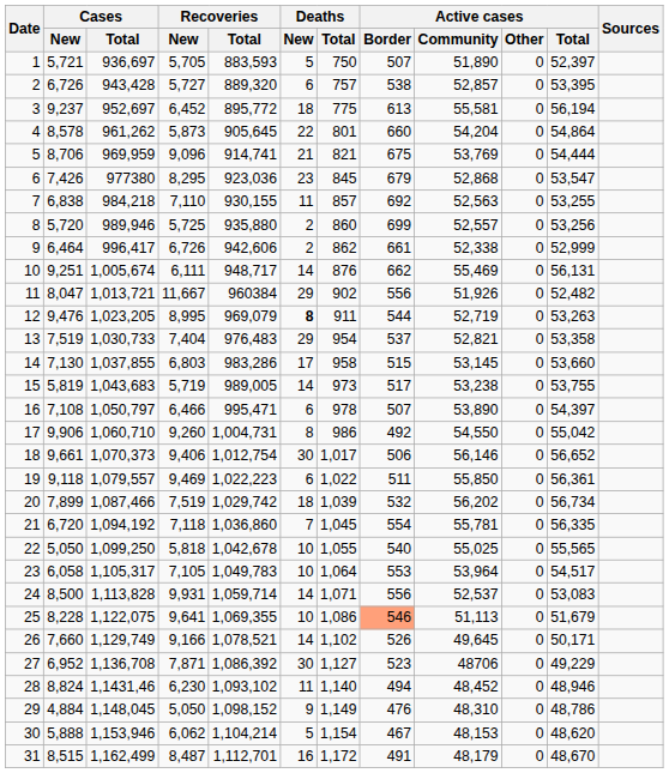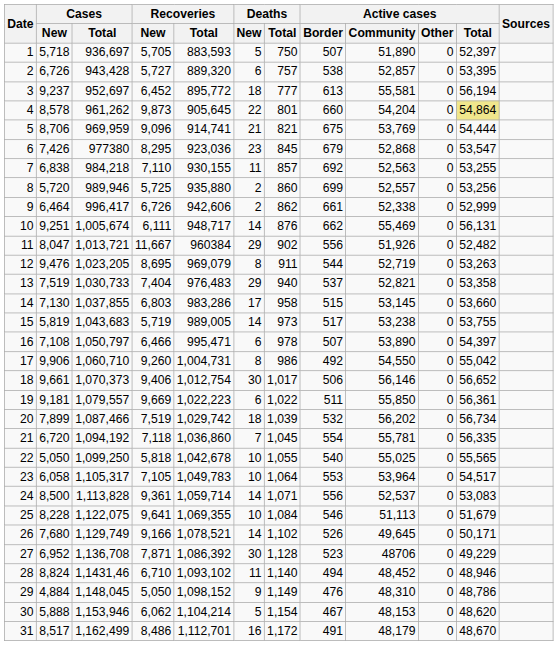 <table class="wikitable sortable mw-collapsible mw-collapsed sticky-header-multi sort-under" style="text-align:right;">
 <tr>
 <th rowspan=2>Date</th>
 <th colspan=2>Cases</th>
 <th colspan=2>Recoveries</th>
 <th colspan=2>Deaths</th>
 <th colspan=4>Active cases</th>
 <th rowspan=2 class="unsortable">Sources</th>
 </tr>
 <tr>
 <th>New</th>
 <th>Total</th>
 <th>New</th>
 <th>Total</th>
 <th>New</th>
 <th>Total</th>
 <th>Border</th>
 <th>Community</th>
 <th>Other</th>
 <th>Total</th>
 </tr>
 <tr>
 <td>1</td>
-<td>5,721</td>
+<td>5,718</td>
 <td>936,697</td>
 <td>5,705</td>
 <td>883,593</td>
 <td>5</td>
 <td>750</td>
 <td>507</td>
 <td>51,890</td>
 <td>0</td>
 <td>52,397</td>
 <td></td>
 </tr>
 <tr>
 <td>2</td>
 <td>6,726</td>
 <td>943,428</td>
 <td>5,727</td>
 <td>889,320</td>
 <td>6</td>
 <td>757</td>
 <td>538</td>
 <td>52,857</td>
 <td>0</td>
 <td>53,395</td>
 <td></td>
 </tr>
 <tr>
 <td>3</td>
 <td>9,237</td>
 <td>952,697</td>
 <td>6,452</td>
 <td>895,772</td>
 <td>18</td>
-<td>775</td>
+<td>777</td>
 <td>613</td>
 <td>55,581</td>
 <td>0</td>
 <td>56,194</td>
 <td></td>
 </tr>
 <tr>
 <td>4</td>
 <td>8,578</td>
 <td>961,262</td>
-<td>5,873</td>
+<td>9,873</td>
 <td>905,645</td>
 <td>22</td>
 <td>801</td>
 <td>660</td>
 <td>54,204</td>
 <td>0</td>
-<td>54,864</td>
+<td style="background: khaki;">54,864</td>
 <td></td>
 </tr>
 <tr>
 <td>5</td>
 <td>8,706</td>
 <td>969,959</td>
 <td>9,096</td>
 <td>914,741</td>
 <td>21</td>
 <td>821</td>
 <td>675</td>
 <td>53,769</td>
 <td>0</td>
 <td>54,444</td>
 <td></td>
 </tr>
 <tr>
 <td>6</td>
 <td>7,426</td>
 <td>977380</td>
 <td>8,295</td>
 <td>923,036</td>
 <td>23</td>
 <td>845</td>
 <td>679</td>
 <td>52,868</td>
 <td>0</td>
 <td>53,547</td>
 <td></td>
 </tr>
 <tr>
 <td>7</td>
 <td>6,838</td>
 <td>984,218</td>
 <td>7,110</td>
 <td>930,155</td>
 <td>11</td>
 <td>857</td>
 <td>692</td>
 <td>52,563</td>
 <td>0</td>
 <td>53,255</td>
 <td></td>
 </tr>
 <tr>
 <td>8</td>
 <td>5,720</td>
 <td>989,946</td>
 <td>5,725</td>
 <td>935,880</td>
 <td>2</td>
 <td>860</td>
 <td>699</td>
 <td>52,557</td>
 <td>0</td>
 <td>53,256</td>
 <td></td>
 </tr>
 <tr>
 <td>9</td>
 <td>6,464</td>
 <td>996,417</td>
 <td>6,726</td>
 <td>942,606</td>
 <td>2</td>
 <td>862</td>
 <td>661</td>
 <td>52,338</td>
 <td>0</td>
 <td>52,999</td>
 <td></td>
 </tr>
 <tr>
 <td>10</td>
 <td>9,251</td>
 <td>1,005,674</td>
 <td>6,111</td>
 <td>948,717</td>
 <td>14</td>
 <td>876</td>
 <td>662</td>
 <td>55,469</td>
 <td>0</td>
 <td>56,131</td>
 <td></td>
 </tr>
 <tr>
 <td>11</td>
 <td>8,047</td>
 <td>1,013,721</td>
 <td>11,667</td>
 <td>960384</td>
 <td>29</td>
 <td>902</td>
 <td>556</td>
 <td>51,926</td>
 <td>0</td>
 <td>52,482</td>
 <td></td>
 </tr>
 <tr>
 <td>12</td>
 <td>9,476</td>
 <td>1,023,205</td>
-<td>8,995</td>
+<td>8,695</td>
 <td>969,079</td>
-<td><strong>8</strong></td>
+<td>8</td>
 <td>911</td>
 <td>544</td>
 <td>52,719</td>
 <td>0</td>
 <td>53,263</td>
 <td></td>
 </tr>
 <tr>
 <td>13</td>
 <td>7,519</td>
 <td>1,030,733</td>
 <td>7,404</td>
 <td>976,483</td>
 <td>29</td>
-<td>954</td>
+<td>940</td>
 <td>537</td>
 <td>52,821</td>
 <td>0</td>
 <td>53,358</td>
 <td></td>
 </tr>
 <tr>
 <td>14</td>
 <td>7,130</td>
 <td>1,037,855</td>
 <td>6,803</td>
 <td>983,286</td>
 <td>17</td>
 <td>958</td>
 <td>515</td>
 <td>53,145</td>
 <td>0</td>
 <td>53,660</td>
 <td></td>
 </tr>
 <tr>
 <td>15</td>
 <td>5,819</td>
 <td>1,043,683</td>
 <td>5,719</td>
 <td>989,005</td>
 <td>14</td>
 <td>973</td>
 <td>517</td>
 <td>53,238</td>
 <td>0</td>
 <td>53,755</td>
 <td></td>
 </tr>
 <tr>
 <td>16</td>
 <td>7,108</td>
 <td>1,050,797</td>
 <td>6,466</td>
 <td>995,471</td>
 <td>6</td>
 <td>978</td>
 <td>507</td>
 <td>53,890</td>
 <td>0</td>
 <td>54,397</td>
 <td></td>
 </tr>
 <tr>
 <td>17</td>
 <td>9,906</td>
 <td>1,060,710</td>
 <td>9,260</td>
 <td>1,004,731</td>
 <td>8</td>
 <td>986</td>
 <td>492</td>
 <td>54,550</td>
 <td>0</td>
 <td>55,042</td>
 <td></td>
 </tr>
 <tr>
 <td>18</td>
 <td>9,661</td>
 <td>1,070,373</td>
 <td>9,406</td>
 <td>1,012,754</td>
 <td>30</td>
 <td>1,017</td>
 <td>506</td>
 <td>56,146</td>
 <td>0</td>
 <td>56,652</td>
 <td></td>
 </tr>
 <tr>
 <td>19</td>
-<td>9,118</td>
+<td>9,181</td>
 <td>1,079,557</td>
-<td>9,469</td>
+<td>9,669</td>
 <td>1,022,223</td>
 <td>6</td>
 <td>1,022</td>
 <td>511</td>
 <td>55,850</td>
 <td>0</td>
 <td>56,361</td>
 <td></td>
 </tr>
 <tr>
 <td>20</td>
 <td>7,899</td>
 <td>1,087,466</td>
 <td>7,519</td>
 <td>1,029,742</td>
 <td>18</td>
 <td>1,039</td>
 <td>532</td>
 <td>56,202</td>
 <td>0</td>
 <td>56,734</td>
 <td></td>
 </tr>
 <tr>
 <td>21</td>
 <td>6,720</td>
 <td>1,094,192</td>
 <td>7,118</td>
 <td>1,036,860</td>
 <td>7</td>
 <td>1,045</td>
 <td>554</td>
 <td>55,781</td>
 <td>0</td>
 <td>56,335</td>
 <td></td>
 </tr>
 <tr>
 <td>22</td>
 <td>5,050</td>
 <td>1,099,250</td>
 <td>5,818</td>
 <td>1,042,678</td>
 <td>10</td>
 <td>1,055</td>
 <td>540</td>
 <td>55,025</td>
 <td>0</td>
 <td>55,565</td>
 <td></td>
 </tr>
 <tr>
 <td>23</td>
 <td>6,058</td>
 <td>1,105,317</td>
 <td>7,105</td>
 <td>1,049,783</td>
 <td>10</td>
 <td>1,064</td>
 <td>553</td>
 <td>53,964</td>
 <td>0</td>
 <td>54,517</td>
 <td></td>
 </tr>
 <tr>
 <td>24</td>
 <td>8,500</td>
 <td>1,113,828</td>
-<td>9,931</td>
+<td>9,361</td>
 <td>1,059,714</td>
 <td>14</td>
 <td>1,071</td>
 <td>556</td>
 <td>52,537</td>
 <td>0</td>
 <td>53,083</td>
 <td></td>
 </tr>
 <tr>
 <td>25</td>
 <td>8,228</td>
 <td>1,122,075</td>
 <td>9,641</td>
 <td>1,069,355</td>
 <td>10</td>
-<td>1,086</td>
-<td style="background: lightsalmon;">546</td>
+<td>1,084</td>
+<td>546</td>
 <td>51,113</td>
 <td>0</td>
 <td>51,679</td>
 <td></td>
 </tr>
 <tr>
 <td>26</td>
-<td>7,660</td>
+<td>7,680</td>
 <td>1,129,749</td>
 <td>9,166</td>
 <td>1,078,521</td>
 <td>14</td>
 <td>1,102</td>
 <td>526</td>
 <td>49,645</td>
 <td>0</td>
 <td>50,171</td>
 <td></td>
 </tr>
 <tr>
 <td>27</td>
 <td>6,952</td>
 <td>1,136,708</td>
 <td>7,871</td>
 <td>1,086,392</td>
 <td>30</td>
-<td>1,127</td>
+<td>1,128</td>
 <td>523</td>
 <td>48706</td>
 <td>0</td>
 <td>49,229</td>
 <td></td>
 </tr>
 <tr>
 <td>28</td>
 <td>8,824</td>
 <td>1,1431,46</td>
-<td>6,230</td>
+<td>6,710</td>
 <td>1,093,102</td>
 <td>11</td>
 <td>1,140</td>
 <td>494</td>
 <td>48,452</td>
 <td>0</td>
 <td>48,946</td>
 <td></td>
 </tr>
 <tr>
 <td>29</td>
 <td>4,884</td>
 <td>1,148,045</td>
 <td>5,050</td>
 <td>1,098,152</td>
 <td>9</td>
 <td>1,149</td>
 <td>476</td>
 <td>48,310</td>
 <td>0</td>
 <td>48,786</td>
 <td></td>
 </tr>
 <tr>
 <td>30</td>
 <td>5,888</td>
 <td>1,153,946</td>
 <td>6,062</td>
 <td>1,104,214</td>
 <td>5</td>
 <td>1,154</td>
 <td>467</td>
 <td>48,153</td>
 <td>0</td>
 <td>48,620</td>
 <td></td>
 </tr>
 <tr>
 <td>31</td>
-<td>8,515</td>
+<td>8,517</td>
 <td>1,162,499</td>
-<td>8,487</td>
+<td>8,486</td>
 <td>1,112,701</td>
 <td>16</td>
 <td>1,172</td>
 <td>491</td>
 <td>48,179</td>
 <td>0</td>
 <td>48,670</td>
 <td></td>
 </tr>
 </table>
